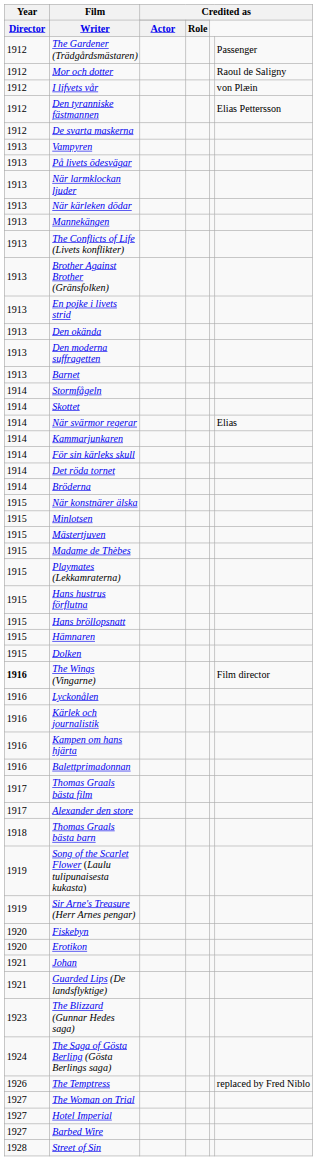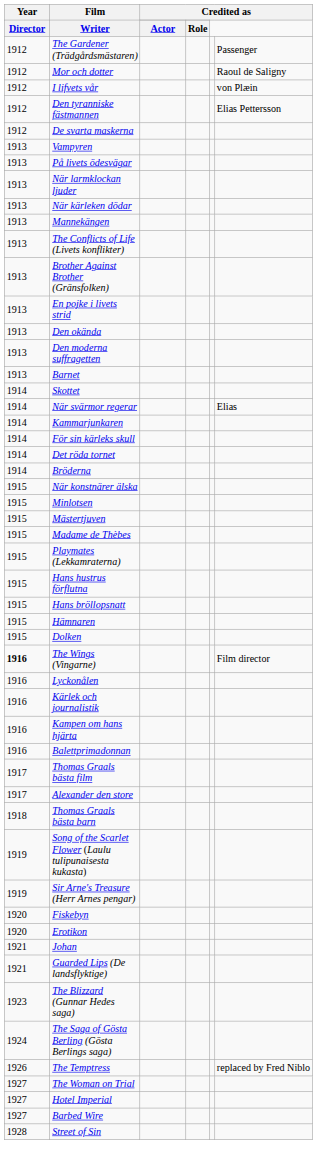 <table class="wikitable">
 <tr>
 <th rowspan="2" width="33">Year</th>
 <th rowspan="2">Film</th>
 <th colspan="4">Credited as</th>
 </tr>
 <tr>
 </tr>
 <tr>
 <th width=65><a href='#'>Director</a></th>
 <th width=65><a href='#'>Writer</a></th>
 <th width=65><a href='#'>Actor</a></th>
 <th>Role</th>
 </tr>
 <tr>
 <td>1912</td>
 <td><em><a href='#'>The Gardener</a></em> <em>(Trädgårdsmästaren)</em></td>
 <td></td>
 <td></td>
 <td></td>
 <td>Passenger</td>
 </tr>
 <tr>
 <td>1912</td>
 <td><em><a href='#'>Mor och dotter</a></em></td>
 <td></td>
 <td></td>
 <td></td>
 <td>Raoul de Saligny</td>
 </tr>
 <tr>
 <td>1912</td>
 <td><em><a href='#'>I lifvets vår</a></em></td>
 <td></td>
 <td></td>
 <td></td>
 <td>von Plæin</td>
 </tr>
 <tr>
 <td>1912</td>
 <td><em><a href='#'>Den tyranniske fästmannen</a></em></td>
 <td></td>
 <td></td>
 <td></td>
 <td>Elias Pettersson</td>
 </tr>
 <tr>
 <td>1912</td>
 <td><em><a href='#'>De svarta maskerna</a></em></td>
 <td></td>
 <td></td>
 <td></td>
 <td></td>
 </tr>
 <tr>
 <td>1913</td>
 <td><em><a href='#'>Vampyren</a></em></td>
 <td></td>
 <td></td>
 <td></td>
 <td></td>
 </tr>
 <tr>
 <td>1913</td>
 <td><em><a href='#'>På livets ödesvägar</a></em></td>
 <td></td>
 <td></td>
 <td></td>
 <td></td>
 </tr>
 <tr>
 <td>1913</td>
 <td><em><a href='#'>När larmklockan ljuder</a></em></td>
 <td></td>
 <td></td>
 <td></td>
 <td></td>
 </tr>
 <tr>
 <td>1913</td>
 <td><em><a href='#'>När kärleken dödar</a></em></td>
 <td></td>
 <td></td>
 <td></td>
 <td></td>
 </tr>
 <tr>
 <td>1913</td>
 <td><em><a href='#'>Mannekängen</a></em></td>
 <td></td>
 <td></td>
 <td></td>
 <td></td>
 </tr>
 <tr>
 <td>1913</td>
 <td><em><a href='#'>The Conflicts of Life</a></em> <em>(Livets konflikter)</em></td>
 <td></td>
 <td></td>
 <td></td>
 <td></td>
 </tr>
 <tr>
 <td>1913</td>
 <td><em><a href='#'>Brother Against Brother</a></em> <em>(Gränsfolken)</em></td>
 <td></td>
 <td></td>
 <td></td>
 <td></td>
 </tr>
 <tr>
 <td>1913</td>
 <td><em><a href='#'>En pojke i livets strid</a></em></td>
 <td></td>
 <td></td>
 <td></td>
 <td></td>
 </tr>
 <tr>
 <td>1913</td>
 <td><em><a href='#'>Den okända</a></em></td>
 <td></td>
 <td></td>
 <td></td>
 <td></td>
 </tr>
 <tr>
 <td>1913</td>
 <td><em><a href='#'>Den moderna suffragetten</a></em></td>
 <td></td>
 <td></td>
 <td></td>
 <td></td>
 </tr>
 <tr>
 <td>1913</td>
 <td><em><a href='#'>Barnet</a></em></td>
-<td></td>
-<td></td>
-<td></td>
-<td></td>
-</tr>
-<tr>
-<td>1914</td>
-<td><em><a href='#'>Stormfågeln</a></em></td>
 <td></td>
 <td></td>
 <td></td>
 <td></td>
 </tr>
 <tr>
 <td>1914</td>
 <td><em><a href='#'>Skottet</a></em></td>
 <td></td>
 <td></td>
 <td></td>
 <td></td>
 </tr>
 <tr>
 <td>1914</td>
 <td><em><a href='#'>När svärmor regerar</a></em></td>
 <td></td>
 <td></td>
 <td></td>
 <td>Elias</td>
 </tr>
 <tr>
 <td>1914</td>
 <td><em><a href='#'>Kammarjunkaren</a></em></td>
 <td></td>
 <td></td>
 <td></td>
 <td></td>
 </tr>
 <tr>
 <td>1914</td>
 <td><em><a href='#'>För sin kärleks skull</a></em></td>
 <td></td>
 <td></td>
 <td></td>
 <td></td>
 </tr>
 <tr>
 <td>1914</td>
 <td><em><a href='#'>Det röda tornet</a></em></td>
 <td></td>
 <td></td>
 <td></td>
 <td></td>
 </tr>
 <tr>
 <td>1914</td>
 <td><em><a href='#'>Bröderna</a></em></td>
 <td></td>
 <td></td>
 <td></td>
 <td></td>
 </tr>
 <tr>
 <td>1915</td>
 <td><em><a href='#'>När konstnärer älska</a></em></td>
 <td></td>
 <td></td>
 <td></td>
 <td></td>
 </tr>
 <tr>
 <td>1915</td>
 <td><em><a href='#'>Minlotsen</a></em></td>
 <td></td>
 <td></td>
 <td></td>
 <td></td>
 </tr>
 <tr>
 <td>1915</td>
 <td><em><a href='#'>Mästertjuven</a></em></td>
 <td></td>
 <td></td>
 <td></td>
 <td></td>
 </tr>
 <tr>
 <td>1915</td>
 <td><em><a href='#'>Madame de Thèbes</a></em></td>
 <td></td>
 <td></td>
 <td></td>
 <td></td>
 </tr>
 <tr>
 <td>1915</td>
 <td><em><a href='#'>Playmates</a></em> <em>(Lekkamraterna)</em></td>
 <td></td>
 <td></td>
 <td></td>
 <td></td>
 </tr>
 <tr>
 <td>1915</td>
 <td><em><a href='#'>Hans hustrus förflutna</a></em></td>
 <td></td>
 <td></td>
 <td></td>
 <td></td>
 </tr>
 <tr>
 <td>1915</td>
 <td><em><a href='#'>Hans bröllopsnatt</a></em></td>
 <td></td>
 <td></td>
 <td></td>
 <td></td>
 </tr>
 <tr>
 <td>1915</td>
 <td><em><a href='#'>Hämnaren</a></em></td>
 <td></td>
 <td></td>
 <td></td>
 <td></td>
 </tr>
 <tr>
 <td>1915</td>
 <td><em><a href='#'>Dolken</a></em></td>
 <td></td>
 <td></td>
 <td></td>
 <td></td>
 </tr>
 <tr>
 <td><strong>1916</strong></td>
 <td><em><a href='#'>The Wings</a></em> <em>(Vingarne)</em></td>
 <td></td>
 <td></td>
 <td></td>
 <td>Film director</td>
 </tr>
 <tr>
 <td>1916</td>
 <td><em><a href='#'>Lyckonålen</a></em></td>
 <td></td>
 <td></td>
 <td></td>
 <td></td>
 </tr>
 <tr>
 <td>1916</td>
 <td><em><a href='#'>Kärlek och journalistik</a></em></td>
 <td></td>
 <td></td>
 <td></td>
 <td></td>
 </tr>
 <tr>
 <td>1916</td>
 <td><em><a href='#'>Kampen om hans hjärta</a></em></td>
 <td></td>
 <td></td>
 <td></td>
 <td></td>
 </tr>
 <tr>
 <td>1916</td>
 <td><em><a href='#'>Balettprimadonnan</a></em></td>
 <td></td>
 <td></td>
 <td></td>
 <td></td>
 </tr>
 <tr>
 <td>1917</td>
 <td><em><a href='#'>Thomas Graals bästa film</a></em></td>
 <td></td>
 <td></td>
 <td></td>
 <td></td>
 </tr>
 <tr>
 <td>1917</td>
 <td><em><a href='#'>Alexander den store</a></em></td>
 <td></td>
 <td></td>
 <td></td>
 <td></td>
 </tr>
 <tr>
 <td>1918</td>
 <td><em><a href='#'>Thomas Graals bästa barn</a></em></td>
 <td></td>
 <td></td>
 <td></td>
 <td></td>
 </tr>
 <tr>
 <td>1919</td>
 <td><em><a href='#'>Song of the Scarlet Flower</a></em> (<em>Laulu tulipunaisesta kukasta</em>)</td>
 <td></td>
 <td></td>
 <td></td>
 <td></td>
 </tr>
 <tr>
 <td>1919</td>
 <td><em><a href='#'>Sir Arne's Treasure</a></em> <em>(Herr Arnes pengar)</em></td>
 <td></td>
 <td></td>
 <td></td>
 <td></td>
 </tr>
 <tr>
 <td>1920</td>
 <td><em><a href='#'>Fiskebyn</a></em></td>
 <td></td>
 <td></td>
 <td></td>
 <td></td>
 </tr>
 <tr>
 <td>1920</td>
 <td><em><a href='#'>Erotikon</a></em></td>
 <td></td>
 <td></td>
 <td></td>
 <td></td>
 </tr>
 <tr>
 <td>1921</td>
 <td><em><a href='#'>Johan</a></em></td>
 <td></td>
 <td></td>
 <td></td>
 <td></td>
 </tr>
 <tr>
 <td>1921</td>
 <td><em><a href='#'>Guarded Lips</a></em> <em>(De landsflyktige)</em></td>
 <td></td>
 <td></td>
 <td></td>
 <td></td>
 </tr>
 <tr>
 <td>1923</td>
 <td><em><a href='#'>The Blizzard</a></em> <em>(Gunnar Hedes saga)</em></td>
 <td></td>
 <td></td>
 <td></td>
 <td></td>
 </tr>
 <tr>
 <td>1924</td>
 <td><em><a href='#'>The Saga of Gösta Berling</a></em> <em>(Gösta Berlings saga)</em></td>
 <td></td>
 <td></td>
 <td></td>
 <td></td>
 </tr>
 <tr>
 <td>1926</td>
 <td><em><a href='#'>The Temptress</a></em></td>
 <td></td>
 <td></td>
 <td></td>
 <td>replaced by Fred Niblo</td>
 </tr>
 <tr>
 <td>1927</td>
 <td><em><a href='#'>The Woman on Trial</a></em></td>
 <td></td>
 <td></td>
 <td></td>
 <td></td>
 </tr>
 <tr>
 <td>1927</td>
 <td><em><a href='#'>Hotel Imperial</a></em></td>
 <td></td>
 <td></td>
 <td></td>
 <td></td>
 </tr>
 <tr>
 <td>1927</td>
 <td><em><a href='#'>Barbed Wire</a></em></td>
 <td></td>
 <td></td>
 <td></td>
 <td></td>
 </tr>
 <tr>
 <td>1928</td>
 <td><em><a href='#'>Street of Sin</a></em></td>
 <td></td>
 <td></td>
 <td></td>
 <td></td>
 </tr>
 </table>
